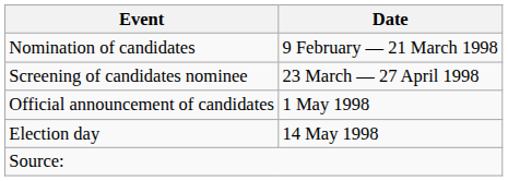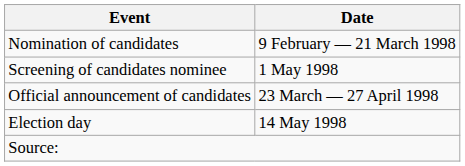 <table class="wikitable">
 <tr>
 <th>Event</th>
 <th>Date</th>
 </tr>
 <tr>
 <td>Nomination of candidates</td>
 <td>9 February — 21 March 1998</td>
 </tr>
 <tr>
 <td>Screening of candidates nominee</td>
-<td>23 March — 27 April 1998</td>
+<td>1 May 1998</td>
 </tr>
 <tr>
 <td>Official announcement of candidates</td>
-<td>1 May 1998</td>
+<td>23 March — 27 April 1998</td>
 </tr>
 <tr>
 <td>Election day</td>
 <td>14 May 1998</td>
 </tr>
 <tr>
 <td colspan="2">Source:</td>
 </tr>
 </table>
